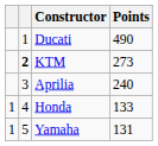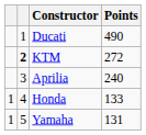 <table class="wikitable" style="font-size: 95%;">
 <tr>
 <th></th>
 <th></th>
 <th>Constructor</th>
 <th>Points</th>
 </tr>
 <tr>
 <td></td>
 <td align=center>1</td>
 <td> <a href='#'>Ducati</a></td>
 <td align=left>490</td>
 </tr>
 <tr>
 <td></td>
 <td align=center><strong>2</strong></td>
 <td> <a href='#'>KTM</a></td>
-<td align=left>273</td>
+<td align=left>272</td>
 </tr>
 <tr>
 <td></td>
 <td align=center>3</td>
 <td> <a href='#'>Aprilia</a></td>
 <td align=left>240</td>
 </tr>
 <tr>
 <td> 1</td>
 <td align=center>4</td>
 <td> <a href='#'>Honda</a></td>
 <td align=left>133</td>
 </tr>
 <tr>
 <td> 1</td>
 <td align=center>5</td>
 <td> <a href='#'>Yamaha</a></td>
 <td align=left>131</td>
 </tr>
 </table>
